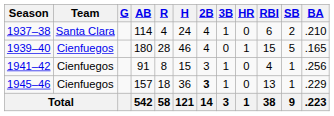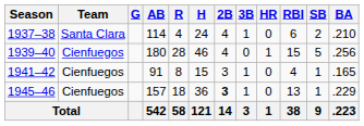 <table class="wikitable sortable" style="text-align:center">
 <tr>
 <th>Season</th>
 <th>Team</th>
 <th><a href='#'>G</a></th>
 <th><a href='#'>AB</a></th>
 <th><a href='#'>R</a></th>
 <th><a href='#'>H</a></th>
 <th><a href='#'>2B</a></th>
 <th><a href='#'>3B</a></th>
 <th><a href='#'>HR</a></th>
 <th><a href='#'>RBI</a></th>
 <th><a href='#'>SB</a></th>
 <th><a href='#'>BA</a></th>
 </tr>
 <tr>
 <td><a href='#'>1937–38</a></td>
 <td><a href='#'>Santa Clara</a></td>
 <td></td>
 <td>114</td>
 <td>4</td>
 <td>24</td>
 <td>4</td>
 <td>1</td>
 <td>0</td>
 <td>6</td>
 <td>2</td>
 <td>.210</td>
 </tr>
 <tr>
 <td><a href='#'>1939–40</a></td>
 <td><a href='#'>Cienfuegos</a></td>
 <td></td>
 <td>180</td>
 <td>28</td>
 <td>46</td>
 <td>4</td>
 <td>0</td>
 <td>1</td>
 <td>15</td>
 <td>5</td>
-<td>.165</td>
+<td>.256</td>
 </tr>
 <tr>
 <td><a href='#'>1941–42</a></td>
 <td>Cienfuegos</td>
 <td></td>
 <td>91</td>
 <td>8</td>
 <td>15</td>
 <td>3</td>
 <td>1</td>
 <td>0</td>
 <td>4</td>
 <td>1</td>
-<td>.256</td>
+<td>.165</td>
 </tr>
 <tr>
 <td><a href='#'>1945–46</a></td>
 <td>Cienfuegos</td>
 <td></td>
 <td>157</td>
 <td>18</td>
 <td>36</td>
 <td><strong>3</strong></td>
 <td>1</td>
 <td>0</td>
 <td>13</td>
 <td>1</td>
 <td>.229</td>
 </tr>
 <tr>
 <th colspan=2>Total</th>
 <th></th>
 <th>542</th>
 <th>58</th>
 <th>121</th>
 <th>14</th>
 <th>3</th>
 <th>1</th>
 <th>38</th>
 <th>9</th>
 <th>.223</th>
 </tr>
 </table>
